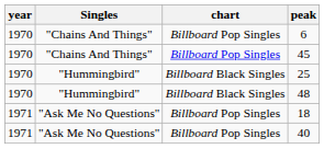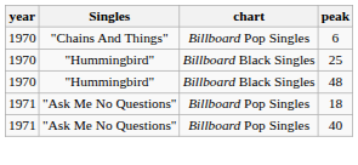 <table class="wikitable" style="text-align:center">
 <tr>
 <th>year</th>
 <th>Singles</th>
 <th>chart</th>
 <th>peak</th>
 </tr>
 <tr>
 <td>1970</td>
 <td>"Chains And Things"</td>
 <td><em>Billboard</em> Pop Singles</td>
 <td>6</td>
-</tr>
-<tr>
-<td>1970</td>
-<td>"Chains And Things"</td>
-<td><a href='#'><em>Billboard</em> Pop Singles</a></td>
-<td>45</td>
 </tr>
 <tr>
 <td>1970</td>
 <td>"Hummingbird"</td>
 <td><em>Billboard</em> Black Singles</td>
 <td>25</td>
 </tr>
 <tr>
 <td>1970</td>
 <td>"Hummingbird"</td>
 <td><em>Billboard</em> Black Singles</td>
 <td>48</td>
 </tr>
 <tr>
 <td>1971</td>
 <td>"Ask Me No Questions"</td>
 <td><em>Billboard</em> Pop Singles</td>
 <td>18</td>
 </tr>
 <tr>
 <td>1971</td>
 <td>"Ask Me No Questions"</td>
 <td><em>Billboard</em> Pop Singles</td>
 <td>40</td>
 </tr>
 </table>
